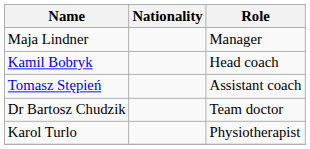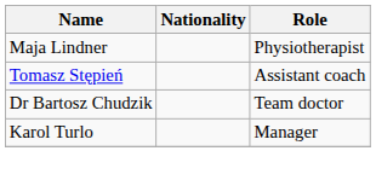 <table class="wikitable">
 <tr>
 <th>Name</th>
 <th>Nationality</th>
 <th>Role</th>
 </tr>
 <tr>
 <td>Maja Lindner</td>
 <td></td>
-<td>Manager</td>
-</tr>
-<tr>
-<td><a href='#'>Kamil Bobryk</a></td>
-<td></td>
-<td>Head coach</td>
+<td>Physiotherapist</td>
 </tr>
 <tr>
 <td><a href='#'>Tomasz Stępień</a></td>
 <td></td>
 <td>Assistant coach</td>
 </tr>
 <tr>
 <td>Dr Bartosz Chudzik</td>
 <td></td>
 <td>Team doctor</td>
 </tr>
 <tr>
 <td>Karol Turlo</td>
 <td></td>
-<td>Physiotherapist</td>
+<td>Manager</td>
 </tr>
 <tr>
 </tr>
 </table>
